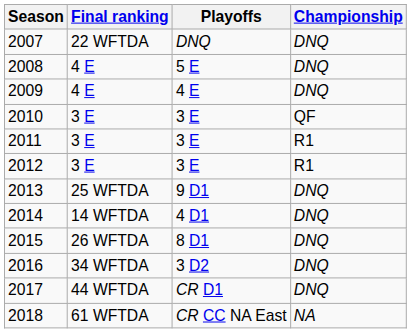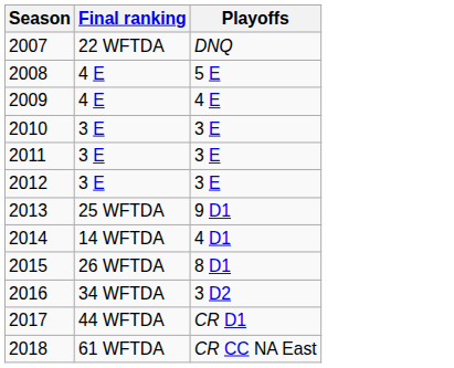 <table class="wikitable sortable">
 <tr>
 <th>Season</th>
 <th><a href='#'>Final ranking</a></th>
 <th>Playoffs</th>
-<th><a href='#'>Championship</a></th>
 </tr>
 <tr>
 <td>2007</td>
 <td>22 WFTDA</td>
-<td><em>DNQ</em></td>
 <td><em>DNQ</em></td>
 </tr>
 <tr>
 <td>2008</td>
 <td>4 <a href='#'>E</a></td>
 <td>5 <a href='#'>E</a></td>
-<td><em>DNQ</em></td>
 </tr>
 <tr>
 <td>2009</td>
 <td>4 <a href='#'>E</a></td>
 <td>4 <a href='#'>E</a></td>
-<td><em>DNQ</em></td>
 </tr>
 <tr>
 <td>2010</td>
 <td>3 <a href='#'>E</a></td>
 <td>3 <a href='#'>E</a></td>
-<td>QF</td>
 </tr>
 <tr>
 <td>2011</td>
 <td>3 <a href='#'>E</a></td>
 <td>3 <a href='#'>E</a></td>
-<td>R1</td>
 </tr>
 <tr>
 <td>2012</td>
 <td>3 <a href='#'>E</a></td>
 <td>3 <a href='#'>E</a></td>
-<td>R1</td>
 </tr>
 <tr>
 <td>2013</td>
 <td>25 WFTDA</td>
 <td>9 <a href='#'>D1</a></td>
-<td><em>DNQ</em></td>
 </tr>
 <tr>
 <td>2014</td>
 <td>14 WFTDA</td>
 <td>4 <a href='#'>D1</a></td>
-<td><em>DNQ</em></td>
 </tr>
 <tr>
 <td>2015</td>
 <td>26 WFTDA</td>
 <td>8 <a href='#'>D1</a></td>
-<td><em>DNQ</em></td>
 </tr>
 <tr>
 <td>2016</td>
 <td>34 WFTDA</td>
 <td>3 <a href='#'>D2</a></td>
-<td><em>DNQ</em></td>
 </tr>
 <tr>
 <td>2017</td>
 <td>44 WFTDA</td>
 <td><em>CR</em> <a href='#'>D1</a></td>
-<td><em>DNQ</em></td>
 </tr>
 <tr>
 <td>2018</td>
 <td>61 WFTDA</td>
 <td><em>CR</em> <a href='#'>CC</a> NA East</td>
-<td><em>NA</em></td>
 </tr>
 </table>
